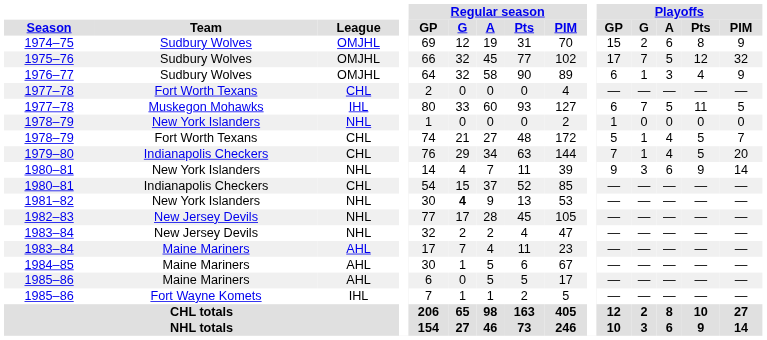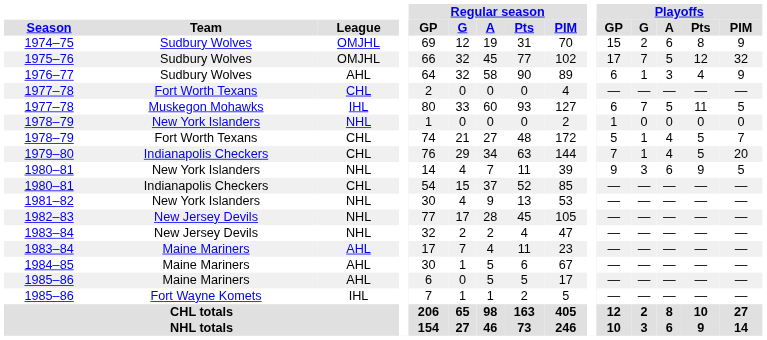 <table border="0" cellpadding="1" cellspacing="0" style="text-align:center; width:60em">
 <tr bgcolor="#e0e0e0">
 <th colspan="3" bgcolor="#ffffff"> </th>
 <th rowspan="99" bgcolor="#ffffff"> </th>
 <th colspan="5"><a href='#'>Regular season</a></th>
 <th rowspan="99" bgcolor="#ffffff"> </th>
 <th colspan="5"><a href='#'>Playoffs</a></th>
 </tr>
 <tr bgcolor="#e0e0e0">
 <th><a href='#'>Season</a></th>
 <th>Team</th>
 <th>League</th>
 <th>GP</th>
 <th><a href='#'>G</a></th>
 <th><a href='#'>A</a></th>
 <th><a href='#'>Pts</a></th>
 <th><a href='#'>PIM</a></th>
 <th>GP</th>
 <th>G</th>
 <th>A</th>
 <th>Pts</th>
 <th>PIM</th>
 </tr>
 <tr>
 <td><a href='#'>1974–75</a></td>
 <td><a href='#'>Sudbury Wolves</a></td>
 <td><a href='#'>OMJHL</a></td>
 <td>69</td>
 <td>12</td>
 <td>19</td>
 <td>31</td>
 <td>70</td>
 <td>15</td>
 <td>2</td>
 <td>6</td>
 <td>8</td>
 <td>9</td>
 </tr>
 <tr bgcolor="#f0f0f0">
 <td><a href='#'>1975–76</a></td>
 <td>Sudbury Wolves</td>
 <td>OMJHL</td>
 <td>66</td>
 <td>32</td>
 <td>45</td>
 <td>77</td>
 <td>102</td>
 <td>17</td>
 <td>7</td>
 <td>5</td>
 <td>12</td>
 <td>32</td>
 </tr>
 <tr>
 <td><a href='#'>1976–77</a></td>
 <td>Sudbury Wolves</td>
-<td>OMJHL</td>
+<td>AHL</td>
 <td>64</td>
 <td>32</td>
 <td>58</td>
 <td>90</td>
 <td>89</td>
 <td>6</td>
 <td>1</td>
 <td>3</td>
 <td>4</td>
 <td>9</td>
 </tr>
 <tr bgcolor="#f0f0f0">
 <td><a href='#'>1977–78</a></td>
 <td><a href='#'>Fort Worth Texans</a></td>
 <td><a href='#'>CHL</a></td>
 <td>2</td>
 <td>0</td>
 <td>0</td>
 <td>0</td>
 <td>4</td>
 <td>—</td>
 <td>—</td>
 <td>—</td>
 <td>—</td>
 <td>—</td>
 </tr>
 <tr>
 <td><a href='#'>1977–78</a></td>
 <td><a href='#'>Muskegon Mohawks</a></td>
 <td><a href='#'>IHL</a></td>
 <td>80</td>
 <td>33</td>
 <td>60</td>
 <td>93</td>
 <td>127</td>
 <td>6</td>
 <td>7</td>
 <td>5</td>
 <td>11</td>
 <td>5</td>
 </tr>
 <tr bgcolor="#f0f0f0">
 <td><a href='#'>1978–79</a></td>
 <td><a href='#'>New York Islanders</a></td>
 <td><a href='#'>NHL</a></td>
 <td>1</td>
 <td>0</td>
 <td>0</td>
 <td>0</td>
 <td>2</td>
 <td>1</td>
 <td>0</td>
 <td>0</td>
 <td>0</td>
 <td>0</td>
 </tr>
 <tr>
 <td><a href='#'>1978–79</a></td>
 <td>Fort Worth Texans</td>
 <td>CHL</td>
 <td>74</td>
 <td>21</td>
 <td>27</td>
 <td>48</td>
 <td>172</td>
 <td>5</td>
 <td>1</td>
 <td>4</td>
 <td>5</td>
 <td>7</td>
 </tr>
 <tr bgcolor="#f0f0f0">
 <td><a href='#'>1979–80</a></td>
 <td><a href='#'>Indianapolis Checkers</a></td>
 <td>CHL</td>
 <td>76</td>
 <td>29</td>
 <td>34</td>
 <td>63</td>
 <td>144</td>
 <td>7</td>
 <td>1</td>
 <td>4</td>
 <td>5</td>
 <td>20</td>
 </tr>
 <tr>
 <td><a href='#'>1980–81</a></td>
 <td>New York Islanders</td>
 <td>NHL</td>
 <td>14</td>
 <td>4</td>
 <td>7</td>
 <td>11</td>
 <td>39</td>
 <td>9</td>
 <td>3</td>
 <td>6</td>
 <td>9</td>
-<td>14</td>
+<td>5</td>
 </tr>
 <tr bgcolor="#f0f0f0">
 <td><a href='#'>1980–81</a></td>
 <td>Indianapolis Checkers</td>
 <td>CHL</td>
 <td>54</td>
 <td>15</td>
 <td>37</td>
 <td>52</td>
 <td>85</td>
 <td>—</td>
 <td>—</td>
 <td>—</td>
 <td>—</td>
 <td>—</td>
 </tr>
 <tr>
 <td><a href='#'>1981–82</a></td>
 <td>New York Islanders</td>
 <td>NHL</td>
 <td>30</td>
-<td><strong>4</strong></td>
+<td>4</td>
 <td>9</td>
 <td>13</td>
 <td>53</td>
 <td>—</td>
 <td>—</td>
 <td>—</td>
 <td>—</td>
 <td>—</td>
 </tr>
 <tr bgcolor="#f0f0f0">
 <td><a href='#'>1982–83</a></td>
 <td><a href='#'>New Jersey Devils</a></td>
 <td>NHL</td>
 <td>77</td>
 <td>17</td>
 <td>28</td>
 <td>45</td>
 <td>105</td>
 <td>—</td>
 <td>—</td>
 <td>—</td>
 <td>—</td>
 <td>—</td>
 </tr>
 <tr>
 <td><a href='#'>1983–84</a></td>
 <td>New Jersey Devils</td>
 <td>NHL</td>
 <td>32</td>
 <td>2</td>
 <td>2</td>
 <td>4</td>
 <td>47</td>
 <td>—</td>
 <td>—</td>
 <td>—</td>
 <td>—</td>
 <td>—</td>
 </tr>
 <tr bgcolor="#f0f0f0">
 <td><a href='#'>1983–84</a></td>
 <td><a href='#'>Maine Mariners</a></td>
 <td><a href='#'>AHL</a></td>
 <td>17</td>
 <td>7</td>
 <td>4</td>
 <td>11</td>
 <td>23</td>
 <td>—</td>
 <td>—</td>
 <td>—</td>
 <td>—</td>
 <td>—</td>
 </tr>
 <tr>
 <td><a href='#'>1984–85</a></td>
 <td>Maine Mariners</td>
 <td>AHL</td>
 <td>30</td>
 <td>1</td>
 <td>5</td>
 <td>6</td>
 <td>67</td>
 <td>—</td>
 <td>—</td>
 <td>—</td>
 <td>—</td>
 <td>—</td>
 </tr>
 <tr bgcolor="#f0f0f0">
 <td><a href='#'>1985–86</a></td>
 <td>Maine Mariners</td>
 <td>AHL</td>
 <td>6</td>
 <td>0</td>
 <td>5</td>
 <td>5</td>
 <td>17</td>
 <td>—</td>
 <td>—</td>
 <td>—</td>
 <td>—</td>
 <td>—</td>
 </tr>
 <tr>
 <td><a href='#'>1985–86</a></td>
 <td><a href='#'>Fort Wayne Komets</a></td>
 <td>IHL</td>
 <td>7</td>
 <td>1</td>
 <td>1</td>
 <td>2</td>
 <td>5</td>
 <td>—</td>
 <td>—</td>
 <td>—</td>
 <td>—</td>
 <td>—</td>
 </tr>
 <tr bgcolor="#e0e0e0">
 <th colspan="3">CHL totals</th>
 <th>206</th>
 <th>65</th>
 <th>98</th>
 <th>163</th>
 <th>405</th>
 <th>12</th>
 <th>2</th>
 <th>8</th>
 <th>10</th>
 <th>27</th>
 </tr>
 <tr bgcolor="#e0e0e0">
 <th colspan="3">NHL totals</th>
 <th>154</th>
 <th>27</th>
 <th>46</th>
 <th>73</th>
 <th>246</th>
 <th>10</th>
 <th>3</th>
 <th>6</th>
 <th>9</th>
 <th>14</th>
 </tr>
 </table>
